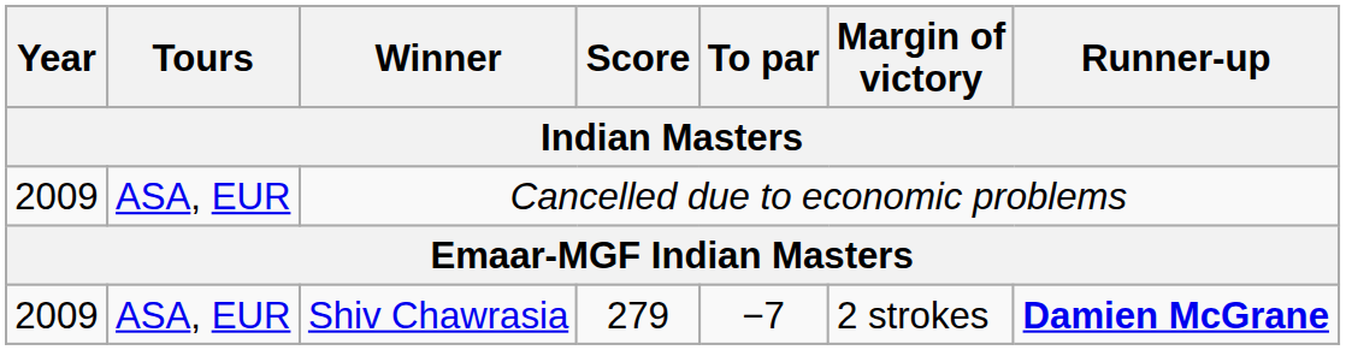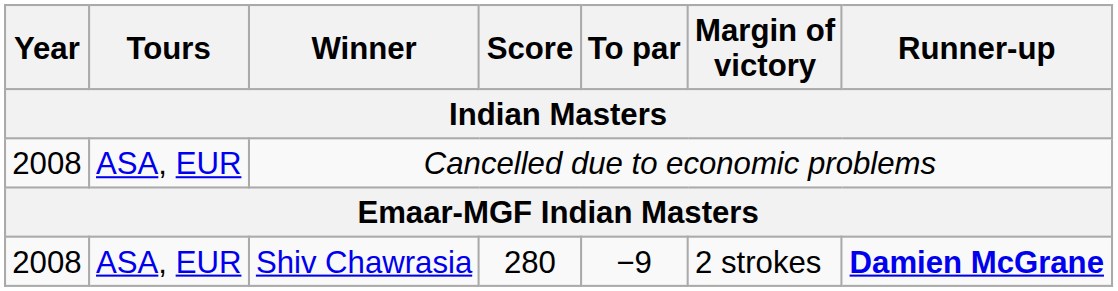 <table class="wikitable" style="font-size:95%">
 <tr>
 <th>Year</th>
 <th>Tours</th>
 <th>Winner</th>
 <th>Score</th>
 <th>To par</th>
 <th>Margin of<br>victory</th>
 <th>Runner-up</th>
 </tr>
 <tr>
 <th colspan=8>Indian Masters</th>
 </tr>
 <tr>
-<td>2009</td>
+<td>2008</td>
 <td><a href='#'>ASA</a>, <a href='#'>EUR</a></td>
 <td colspan=5 align=center><em>Cancelled due to economic problems</em></td>
 </tr>
 <tr>
 <th colspan=8>Emaar-MGF Indian Masters</th>
 </tr>
 <tr>
-<td>2009</td>
+<td>2008</td>
 <td><a href='#'>ASA</a>, <a href='#'>EUR</a></td>
 <td> <a href='#'>Shiv Chawrasia</a></td>
-<td align=center>279</td>
-<td align=center>−7</td>
+<td align=center>280</td>
+<td align=center>−9</td>
 <td>2 strokes</td>
 <td><strong> <a href='#'>Damien McGrane</a></strong></td>
 </tr>
 </table>
